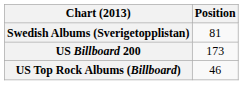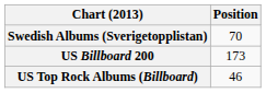 <table class="wikitable sortable plainrowheaders" style="text-align:center">
 <tr>
 <th>Chart (2013)</th>
 <th>Position</th>
 </tr>
 <tr>
 <th scope="row">Swedish Albums (Sverigetopplistan)</th>
-<td>81</td>
+<td>70</td>
 </tr>
 <tr>
 <th scope="row">US <em>Billboard</em> 200</th>
 <td>173</td>
 </tr>
 <tr>
 <th scope="row">US Top Rock Albums (<em>Billboard</em>)</th>
 <td>46</td>
 </tr>
 </table>
